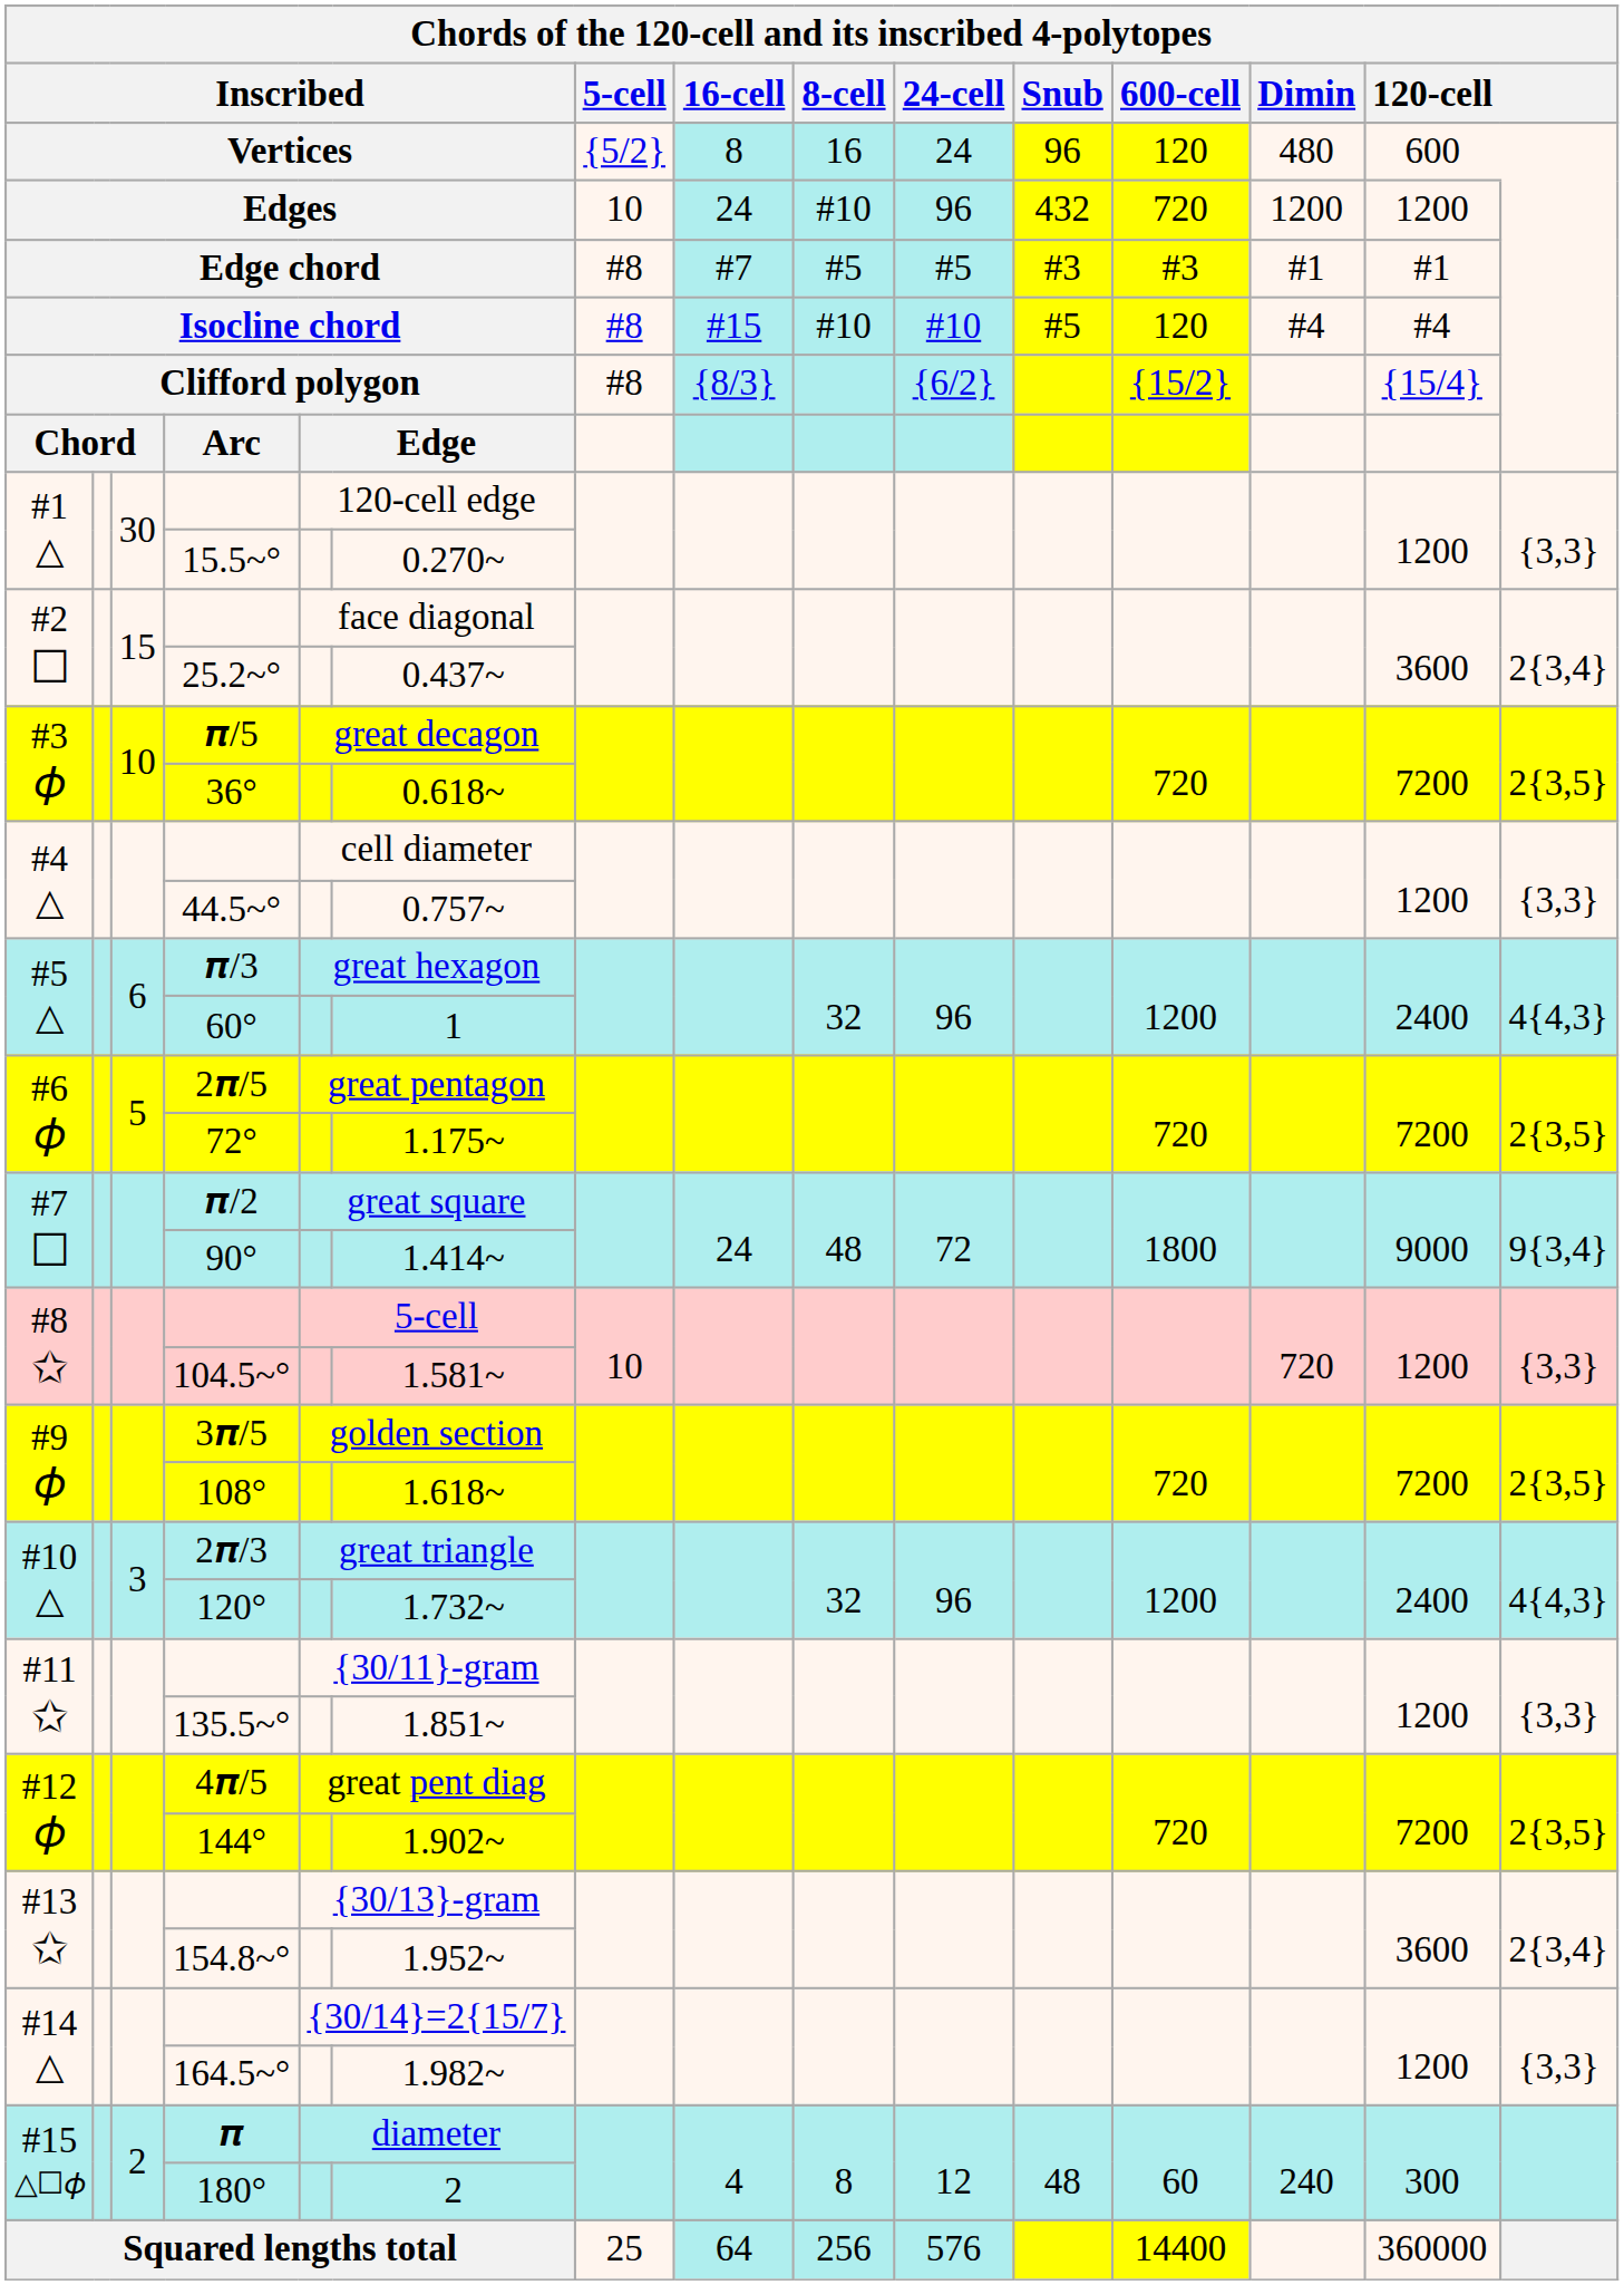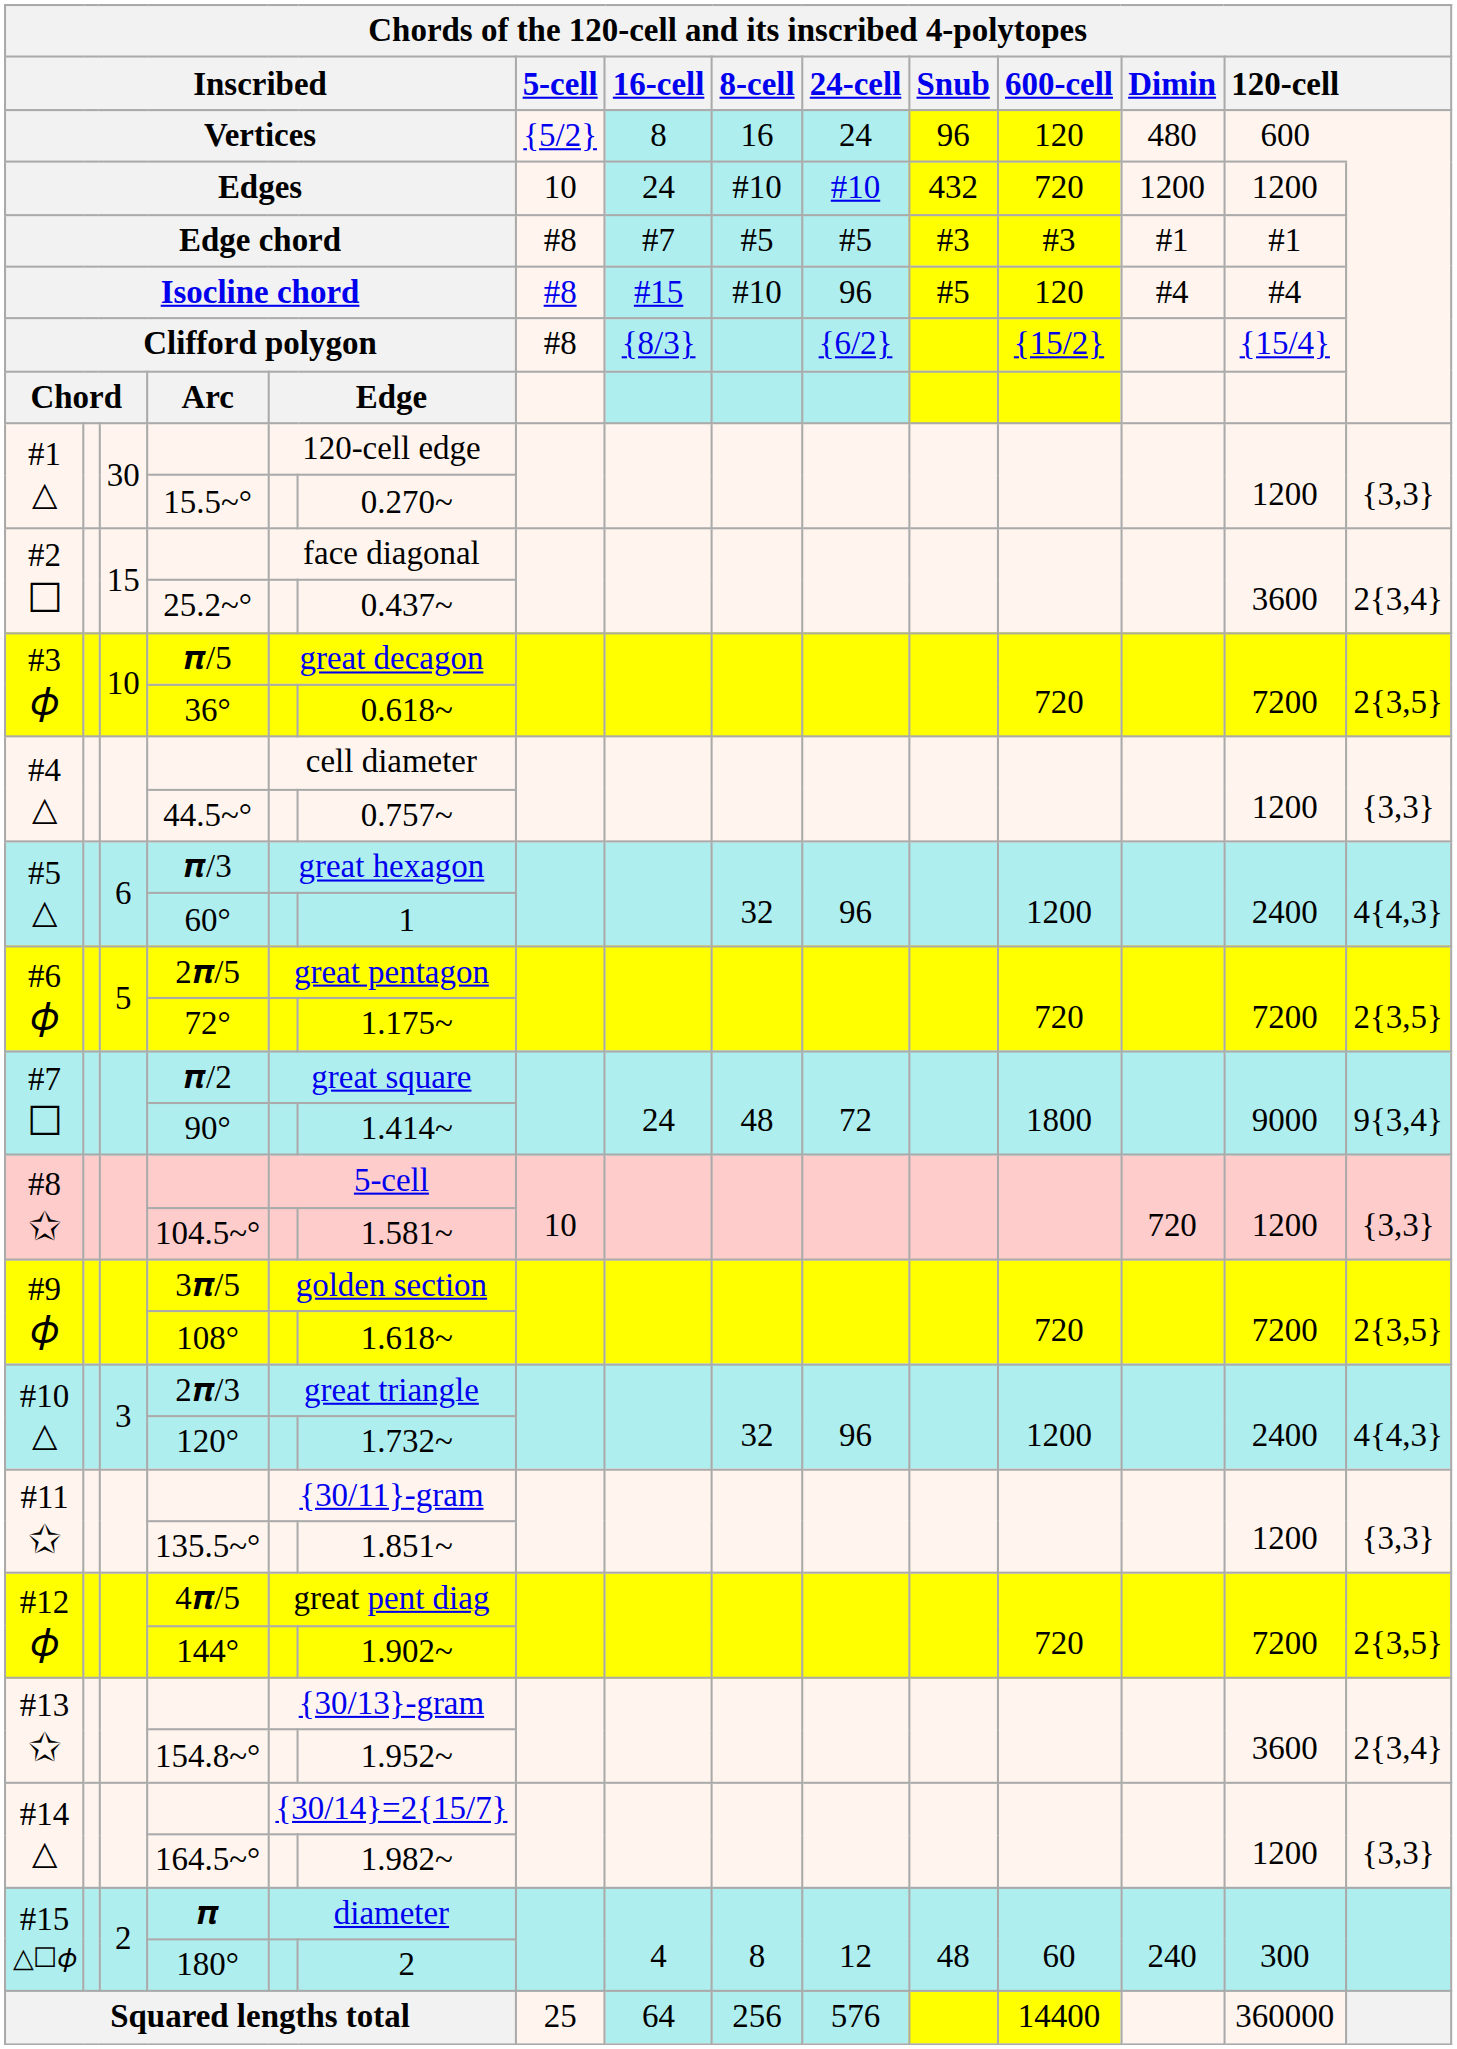 <table class=wikitable style="white-space:nowrap;text-align:center">
 <tr>
 <th colspan=15>Chords of the 120-cell and its inscribed 4-polytopes</th>
 </tr>
 <tr>
 <th colspan=6>Inscribed</th>
 <th><a href='#'>5-cell</a></th>
 <th><a href='#'>16-cell</a></th>
 <th><a href='#'>8-cell</a></th>
 <th><a href='#'>24-cell</a></th>
 <th><a href='#'>Snub</a></th>
 <th><a href='#'>600-cell</a></th>
 <th><a href='#'>Dimin</a></th>
 <th style="border-right: none;">120-cell</th>
 <th style="border-left: none;"></th>
 </tr>
 <tr>
 <th colspan=6>Vertices</th>
 <td style="background: seashell;"><a href='#'>{5/2}</a></td>
 <td style="background: paleturquoise;">8</td>
 <td style="background: paleturquoise;">16</td>
 <td style="background: paleturquoise;">24</td>
 <td style="background: yellow;">96</td>
 <td style="background: yellow;">120</td>
 <td style="background: seashell;">480</td>
 <td style="background: seashell; border-right: none;">600</td>
 <td rowspan=6 style="background: seashell; border: none;"></td>
 </tr>
 <tr>
 <th colspan=6>Edges</th>
 <td style="background: seashell;">10</td>
 <td style="background: paleturquoise;">24</td>
 <td style="background: paleturquoise;">#10</td>
-<td style="background: paleturquoise;">96</td>
+<td style="background: paleturquoise;"><a href='#'>#10</a></td>
 <td style="background: yellow;">432</td>
 <td style="background: yellow;">720</td>
 <td style="background: seashell;">1200</td>
 <td style="background: seashell;">1200</td>
 </tr>
 <tr>
 <th colspan=6>Edge chord</th>
 <td style="background: seashell;">#8</td>
 <td style="background: paleturquoise;">#7</td>
 <td style="background: paleturquoise;">#5</td>
 <td style="background: paleturquoise;">#5</td>
 <td style="background: yellow;">#3</td>
 <td style="background: yellow;">#3</td>
 <td style="background: seashell;">#1</td>
 <td style="background: seashell;">#1</td>
 </tr>
 <tr>
 <th colspan=6><a href='#'>Isocline chord</a></th>
 <td style="background: seashell;"><a href='#'>#8</a></td>
 <td style="background: paleturquoise;"><a href='#'>#15</a></td>
 <td style="background: paleturquoise;">#10</td>
-<td style="background: paleturquoise;"><a href='#'>#10</a></td>
+<td style="background: paleturquoise;">96</td>
 <td style="background: yellow;">#5</td>
 <td style="background: yellow;">120</td>
 <td style="background: seashell;">#4</td>
 <td style="background: seashell;">#4</td>
 </tr>
 <tr>
 <th colspan=6>Clifford polygon</th>
 <td style="background: seashell;">#8</td>
 <td style="background: paleturquoise;"><a href='#'>{8/3}</a></td>
 <td style="background: paleturquoise;"></td>
 <td style="background: paleturquoise;"><a href='#'>{6/2}</a></td>
 <td style="background: yellow;"></td>
 <td style="background: yellow;"><a href='#'>{15/2}</a></td>
 <td style="background: seashell;"></td>
 <td style="background: seashell;"><a href='#'>{15/4}</a></td>
 </tr>
 <tr>
 <th colspan=3>Chord</th>
 <th>Arc</th>
 <th colspan=2>Edge</th>
 <td style="background: seashell;"></td>
 <td style="background: paleturquoise;"></td>
 <td style="background: paleturquoise;"></td>
 <td style="background: paleturquoise;"></td>
 <td style="background: yellow;"></td>
 <td style="background: yellow;"></td>
 <td style="background: seashell;"></td>
 <td style="background: seashell;"></td>
 </tr>
 <tr style="background: seashell;"|>
 <td rowspan=2>#1<br>△</td>
 <td rowspan=2></td>
 <td rowspan=2>30</td>
 <td></td>
 <td colspan=2>120-cell edge</td>
 <td rowspan=2></td>
 <td rowspan=2></td>
 <td rowspan=2></td>
 <td rowspan=2></td>
 <td rowspan=2></td>
 <td rowspan=2></td>
 <td rowspan=2></td>
 <td rowspan=2><br>1200</td>
 <td rowspan=2><br>{3,3}</td>
 </tr>
 <tr style="background: seashell;"|>
 <td>15.5~°</td>
 <td></td>
 <td>0.270~</td>
 </tr>
 <tr style="background: seashell;"|>
 <td rowspan=2>#2<br><big>☐</big></td>
 <td rowspan=2></td>
 <td rowspan=2>15</td>
 <td></td>
 <td colspan=2>face diagonal</td>
 <td rowspan=2></td>
 <td rowspan=2></td>
 <td rowspan=2></td>
 <td rowspan=2></td>
 <td rowspan=2></td>
 <td rowspan=2></td>
 <td rowspan=2></td>
 <td rowspan=2><br>3600<br></td>
 <td rowspan=2><br>2{3,4}</td>
 </tr>
 <tr style="background: seashell;"|>
 <td>25.2~°</td>
 <td></td>
 <td>0.437~</td>
 </tr>
 <tr style="background: yellow;"|>
 <td rowspan=2>#3<br><big>𝜙</big></td>
 <td rowspan=2></td>
 <td rowspan=2>10</td>
 <td>𝝅/5</td>
 <td colspan=2><a href='#'>great decagon</a></td>
 <td rowspan=2></td>
 <td rowspan=2></td>
 <td rowspan=2></td>
 <td rowspan=2></td>
 <td rowspan=2></td>
 <td rowspan=2><br>720</td>
 <td rowspan=2></td>
 <td rowspan=2><br>7200</td>
 <td rowspan=2><br>2{3,5}</td>
 </tr>
 <tr style="background: yellow;"|>
 <td>36°</td>
 <td></td>
 <td>0.618~</td>
 </tr>
 <tr style="background: seashell;"|>
 <td rowspan=2>#4<br>△</td>
 <td rowspan=2></td>
 <td rowspan=2></td>
 <td></td>
 <td colspan=2>cell diameter</td>
 <td rowspan=2></td>
 <td rowspan=2></td>
 <td rowspan=2></td>
 <td rowspan=2></td>
 <td rowspan=2></td>
 <td rowspan=2></td>
 <td rowspan=2></td>
 <td rowspan=2><br>1200</td>
 <td rowspan=2><br>{3,3}</td>
 </tr>
 <tr style="background: seashell;"|>
 <td>44.5~°</td>
 <td></td>
 <td>0.757~</td>
 </tr>
 <tr style="background: paleturquoise;"|>
 <td rowspan=2>#5<br>△</td>
 <td rowspan=2></td>
 <td rowspan=2>6</td>
 <td>𝝅/3</td>
 <td colspan=2><a href='#'>great hexagon</a></td>
 <td rowspan=2></td>
 <td rowspan=2></td>
 <td rowspan=2><br>32</td>
 <td rowspan=2><br>96</td>
 <td rowspan=2><br><br></td>
 <td rowspan=2><br>1200</td>
 <td rowspan=2></td>
 <td rowspan=2><br>2400</td>
 <td rowspan=2><br>4{4,3}</td>
 </tr>
 <tr style="background: paleturquoise;"|>
 <td>60°</td>
 <td></td>
 <td>1</td>
 </tr>
 <tr style="background: yellow;"|>
 <td rowspan=2>#6<br><big>𝜙</big></td>
 <td rowspan=2></td>
 <td rowspan=2>5</td>
 <td>2𝝅/5</td>
 <td colspan=2><a href='#'>great pentagon</a></td>
 <td rowspan=2></td>
 <td rowspan=2></td>
 <td rowspan=2></td>
 <td rowspan=2></td>
 <td rowspan=2></td>
 <td rowspan=2><br>720</td>
 <td rowspan=2></td>
 <td rowspan=2><br>7200</td>
 <td rowspan=2><br>2{3,5}</td>
 </tr>
 <tr style="background: yellow;"|>
 <td>72°</td>
 <td></td>
 <td>1.175~</td>
 </tr>
 <tr style="background: paleturquoise;"|>
 <td rowspan=2>#7<br><big>☐</big></td>
 <td rowspan=2></td>
 <td rowspan=2></td>
 <td>𝝅/2</td>
 <td colspan=2><a href='#'>great square</a></td>
 <td rowspan=2></td>
 <td rowspan=2><br>24</td>
 <td rowspan=2><br>48</td>
 <td rowspan=2><br>72</td>
 <td rowspan=2></td>
 <td rowspan=2><br>1800</td>
 <td rowspan=2><br></td>
 <td rowspan=2><br>9000</td>
 <td rowspan=2><br>9{3,4}</td>
 </tr>
 <tr style="background: paleturquoise;"|>
 <td>90°</td>
 <td></td>
 <td>1.414~</td>
 </tr>
 <tr style="background: #FFCCCC;"|>
 <td rowspan=2>#8<br><big>✩</big></td>
 <td rowspan=2></td>
 <td rowspan=2></td>
 <td></td>
 <td colspan=2><a href='#'>5-cell</a></td>
 <td rowspan=2><br>10</td>
 <td rowspan=2></td>
 <td rowspan=2></td>
 <td rowspan=2></td>
 <td rowspan=2></td>
 <td rowspan=2></td>
 <td rowspan=2><br>720</td>
 <td rowspan=2><br>1200</td>
 <td rowspan=2><br>{3,3}</td>
 </tr>
 <tr style="background: #FFCCCC;"|>
 <td>104.5~°</td>
 <td></td>
 <td>1.581~</td>
 </tr>
 <tr style="background: yellow;"|>
 <td rowspan=2>#9<br><big>𝜙</big></td>
 <td rowspan=2></td>
 <td rowspan=2></td>
 <td>3𝝅/5</td>
 <td colspan=2><a href='#'>golden section</a></td>
 <td rowspan=2></td>
 <td rowspan=2></td>
 <td rowspan=2></td>
 <td rowspan=2></td>
 <td rowspan=2></td>
 <td rowspan=2><br>720</td>
 <td rowspan=2></td>
 <td rowspan=2><br>7200</td>
 <td rowspan=2><br>2{3,5}</td>
 </tr>
 <tr style="background: yellow;"|>
 <td>108°</td>
 <td></td>
 <td>1.618~</td>
 </tr>
 <tr style="background: paleturquoise;"|>
 <td rowspan=2>#10<br>△</td>
 <td rowspan=2></td>
 <td rowspan=2>3</td>
 <td>2𝝅/3</td>
 <td colspan=2><a href='#'>great triangle</a></td>
 <td rowspan=2></td>
 <td rowspan=2></td>
 <td rowspan=2><br>32</td>
 <td rowspan=2><br>96</td>
 <td rowspan=2></td>
 <td rowspan=2><br>1200</td>
 <td rowspan=2></td>
 <td rowspan=2><br>2400</td>
 <td rowspan=2><br>4{4,3}</td>
 </tr>
 <tr style="background: paleturquoise;"|>
 <td>120°</td>
 <td></td>
 <td>1.732~</td>
 </tr>
 <tr style="background: seashell;"|>
 <td rowspan=2>#11<br><big>✩</big></td>
 <td rowspan=2></td>
 <td rowspan=2></td>
 <td></td>
 <td colspan=2><a href='#'>{30/11}-gram</a></td>
 <td rowspan=2></td>
 <td rowspan=2></td>
 <td rowspan=2></td>
 <td rowspan=2></td>
 <td rowspan=2></td>
 <td rowspan=2></td>
 <td rowspan=2></td>
 <td rowspan=2><br>1200</td>
 <td rowspan=2><br>{3,3}</td>
 </tr>
 <tr style="background: seashell;"|>
 <td>135.5~°</td>
 <td></td>
 <td>1.851~</td>
 </tr>
 <tr style="background: yellow;"|>
 <td rowspan=2>#12<br><big>𝜙</big></td>
 <td rowspan=2></td>
 <td rowspan=2></td>
 <td>4𝝅/5</td>
 <td colspan=2>great <a href='#'>pent diag</a></td>
 <td rowspan=2></td>
 <td rowspan=2></td>
 <td rowspan=2></td>
 <td rowspan=2></td>
 <td rowspan=2></td>
 <td rowspan=2><br>720</td>
 <td rowspan=2></td>
 <td rowspan=2><br>7200</td>
 <td rowspan=2><br>2{3,5}</td>
 </tr>
 <tr style="background: yellow;"|>
 <td>144°</td>
 <td></td>
 <td>1.902~</td>
 </tr>
 <tr style="background: seashell;"|>
 <td rowspan=2>#13<br><big>✩</big></td>
 <td rowspan=2></td>
 <td rowspan=2></td>
 <td></td>
 <td colspan=2><a href='#'>{30/13}-gram</a></td>
 <td rowspan=2></td>
 <td rowspan=2></td>
 <td rowspan=2></td>
 <td rowspan=2></td>
 <td rowspan=2></td>
 <td rowspan=2></td>
 <td rowspan=2></td>
 <td rowspan=2><br>3600<br></td>
 <td rowspan=2><br>2{3,4}</td>
 </tr>
 <tr style="background: seashell;"|>
 <td>154.8~°</td>
 <td></td>
 <td>1.952~</td>
 </tr>
 <tr style="background: seashell;"|>
 <td rowspan=2>#14<br>△</td>
 <td rowspan=2></td>
 <td rowspan=2></td>
 <td></td>
 <td colspan=2><a href='#'>{30/14}=2{15/7}</a></td>
 <td rowspan=2></td>
 <td rowspan=2></td>
 <td rowspan=2></td>
 <td rowspan=2></td>
 <td rowspan=2></td>
 <td rowspan=2></td>
 <td rowspan=2></td>
 <td rowspan=2><br>1200<br></td>
 <td rowspan=2><br>{3,3}</td>
 </tr>
 <tr style="background: seashell;"|>
 <td>164.5~°</td>
 <td></td>
 <td>1.982~</td>
 </tr>
 <tr style="background: paleturquoise;"|>
 <td rowspan=2>#15<br><small>△☐𝜙</small></td>
 <td rowspan=2></td>
 <td rowspan=2>2</td>
 <td>𝝅</td>
 <td colspan=2><a href='#'>diameter</a></td>
 <td rowspan=2></td>
 <td rowspan=2><br>4</td>
 <td rowspan=2><br>8</td>
 <td rowspan=2><br>12</td>
 <td rowspan=2><br>48</td>
 <td rowspan=2><br>60</td>
 <td rowspan=2><br>240</td>
 <td rowspan=2><br>300</td>
 <td rowspan=2><br><br></td>
 </tr>
 <tr style="background: paleturquoise;"|>
 <td>180°</td>
 <td></td>
 <td>2</td>
 </tr>
 <tr>
 <th colspan=6>Squared lengths total</th>
 <td style="background: seashell;">25</td>
 <td style="background: paleturquoise;">64</td>
 <td style="background: paleturquoise;">256</td>
 <td style="background: paleturquoise;">576</td>
 <td style="background: yellow;"></td>
 <td style="background: yellow;">14400</td>
 <td style="background: seashell;"></td>
 <td style="background: seashell;">360000</td>
 <th><big></big></th>
 </tr>
 </table>
